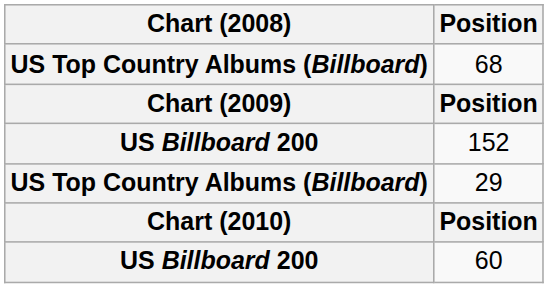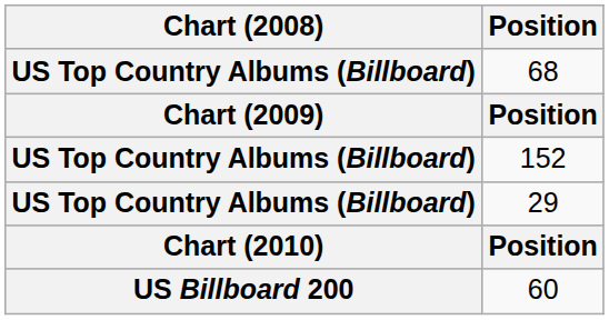 <table class="wikitable plainrowheaders" style="text-align:center">
 <tr>
 <th scope="col">Chart (2008)</th>
 <th scope="col">Position</th>
 </tr>
 <tr>
 <th scope="row">US Top Country Albums (<em>Billboard</em>)</th>
 <td>68</td>
 </tr>
 <tr>
 <th scope="col">Chart (2009)</th>
 <th scope="col">Position</th>
 </tr>
 <tr>
-<th scope="row">US <em>Billboard</em> 200</th>
+<th scope="row">US Top Country Albums (<em>Billboard</em>)</th>
 <td>152</td>
 </tr>
 <tr>
 <th scope="row">US Top Country Albums (<em>Billboard</em>)</th>
 <td>29</td>
 </tr>
 <tr>
 <th scope="col">Chart (2010)</th>
 <th scope="col">Position</th>
 </tr>
 <tr>
 <th scope="row">US <em>Billboard</em> 200</th>
 <td>60</td>
 </tr>
 </table>
